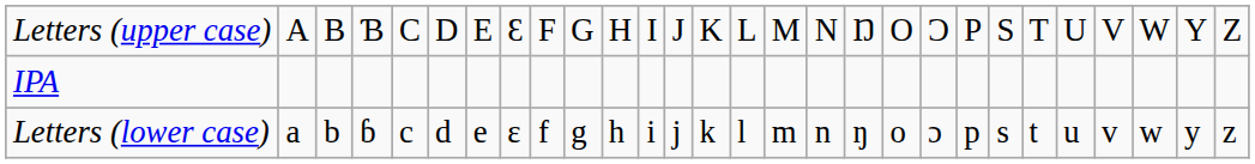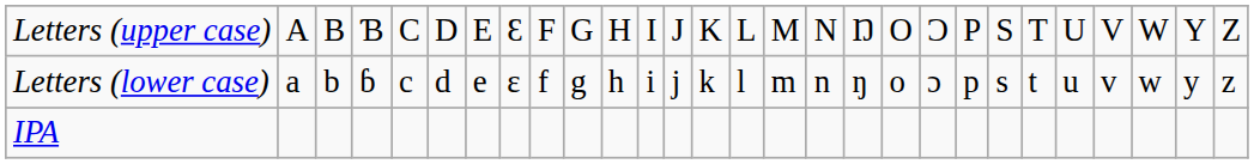 <table class="wikitable">
 <tr>
 <td><em>Letters (<a href='#'>upper case</a>)</em></td>
 <td>A</td>
 <td>B</td>
 <td>Ɓ</td>
 <td>C</td>
 <td>D</td>
 <td>E</td>
 <td>Ɛ</td>
 <td>F</td>
 <td>G</td>
 <td>H</td>
 <td>I</td>
 <td>J</td>
 <td>K</td>
 <td>L</td>
 <td>M</td>
 <td>N</td>
 <td>Ŋ</td>
 <td>O</td>
 <td>Ɔ</td>
 <td>P</td>
 <td>S</td>
 <td>T</td>
 <td>U</td>
 <td>V</td>
 <td>W</td>
 <td>Y</td>
 <td>Z</td>
 </tr>
 <tr>
+<td><em>Letters (<a href='#'>lower case</a>)</em></td>
+<td>a</td>
+<td>b</td>
+<td>ɓ</td>
+<td>c</td>
+<td>d</td>
+<td>e</td>
+<td>ɛ</td>
+<td>f</td>
+<td>g</td>
+<td>h</td>
+<td>i</td>
+<td>j</td>
+<td>k</td>
+<td>l</td>
+<td>m</td>
+<td>n</td>
+<td>ŋ</td>
+<td>o</td>
+<td>ɔ</td>
+<td>p</td>
+<td>s</td>
+<td>t</td>
+<td>u</td>
+<td>v</td>
+<td>w</td>
+<td>y</td>
+<td>z</td>
+</tr>
+<tr>
 <td><em><a href='#'>IPA</a></em></td>
 <td></td>
 <td></td>
 <td></td>
 <td></td>
 <td></td>
 <td></td>
 <td></td>
 <td></td>
 <td></td>
 <td></td>
 <td></td>
 <td></td>
 <td></td>
 <td></td>
 <td></td>
 <td></td>
 <td></td>
 <td></td>
 <td></td>
 <td></td>
 <td></td>
 <td></td>
 <td></td>
 <td></td>
 <td></td>
 <td></td>
 <td></td>
 </tr>
-<tr>
-<td><em>Letters (<a href='#'>lower case</a>)</em></td>
-<td>a</td>
-<td>b</td>
-<td>ɓ</td>
-<td>c</td>
-<td>d</td>
-<td>e</td>
-<td>ɛ</td>
-<td>f</td>
-<td>g</td>
-<td>h</td>
-<td>i</td>
-<td>j</td>
-<td>k</td>
-<td>l</td>
-<td>m</td>
-<td>n</td>
-<td>ŋ</td>
-<td>o</td>
-<td>ɔ</td>
-<td>p</td>
-<td>s</td>
-<td>t</td>
-<td>u</td>
-<td>v</td>
-<td>w</td>
-<td>y</td>
-<td>z</td>
-</tr>
 </table>
